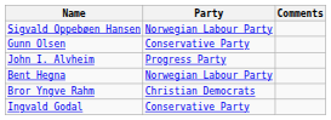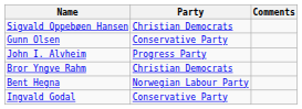 <table class="wikitable">
 <tr>
 <th>Name</th>
 <th>Party</th>
 <th>Comments</th>
 </tr>
 <tr>
 <td><a href='#'>Sigvald Oppebøen Hansen</a></td>
-<td><a href='#'>Norwegian Labour Party</a></td>
+<td><a href='#'>Christian Democrats</a></td>
 <td></td>
 </tr>
 <tr>
 <td><a href='#'>Gunn Olsen</a></td>
 <td><a href='#'>Conservative Party</a></td>
 <td></td>
 </tr>
 <tr>
 <td><a href='#'>John I. Alvheim</a></td>
 <td><a href='#'>Progress Party</a></td>
 <td></td>
 </tr>
 <tr>
-<td><a href='#'>Bent Hegna</a></td>
-<td><a href='#'>Norwegian Labour Party</a></td>
+<td><a href='#'>Bror Yngve Rahm</a></td>
+<td><a href='#'>Christian Democrats</a></td>
 <td></td>
 </tr>
 <tr>
-<td><a href='#'>Bror Yngve Rahm</a></td>
-<td><a href='#'>Christian Democrats</a></td>
+<td><a href='#'>Bent Hegna</a></td>
+<td><a href='#'>Norwegian Labour Party</a></td>
 <td></td>
 </tr>
 <tr>
 <td><a href='#'>Ingvald Godal</a></td>
 <td><a href='#'>Conservative Party</a></td>
 <td></td>
 </tr>
 </table>
